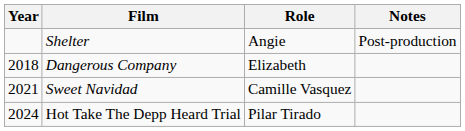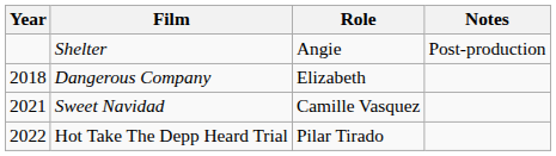 <table class="wikitable sortable">
 <tr>
 <th>Year</th>
 <th>Film</th>
 <th>Role</th>
 <th class="unsortable">Notes</th>
 </tr>
 <tr>
 <td></td>
 <td><em>Shelter</em></td>
 <td>Angie</td>
 <td>Post-production</td>
 </tr>
 <tr>
 <td>2018</td>
 <td><em>Dangerous Company</em></td>
 <td>Elizabeth</td>
 <td></td>
 </tr>
 <tr>
 <td>2021</td>
 <td><em>Sweet Navidad</em></td>
 <td>Camille Vasquez</td>
 </tr>
 <tr>
-<td>2024</td>
+<td>2022</td>
 <td>Hot Take The Depp Heard Trial</td>
 <td>Pilar Tirado</td>
 <td></td>
 </tr>
 </table>
